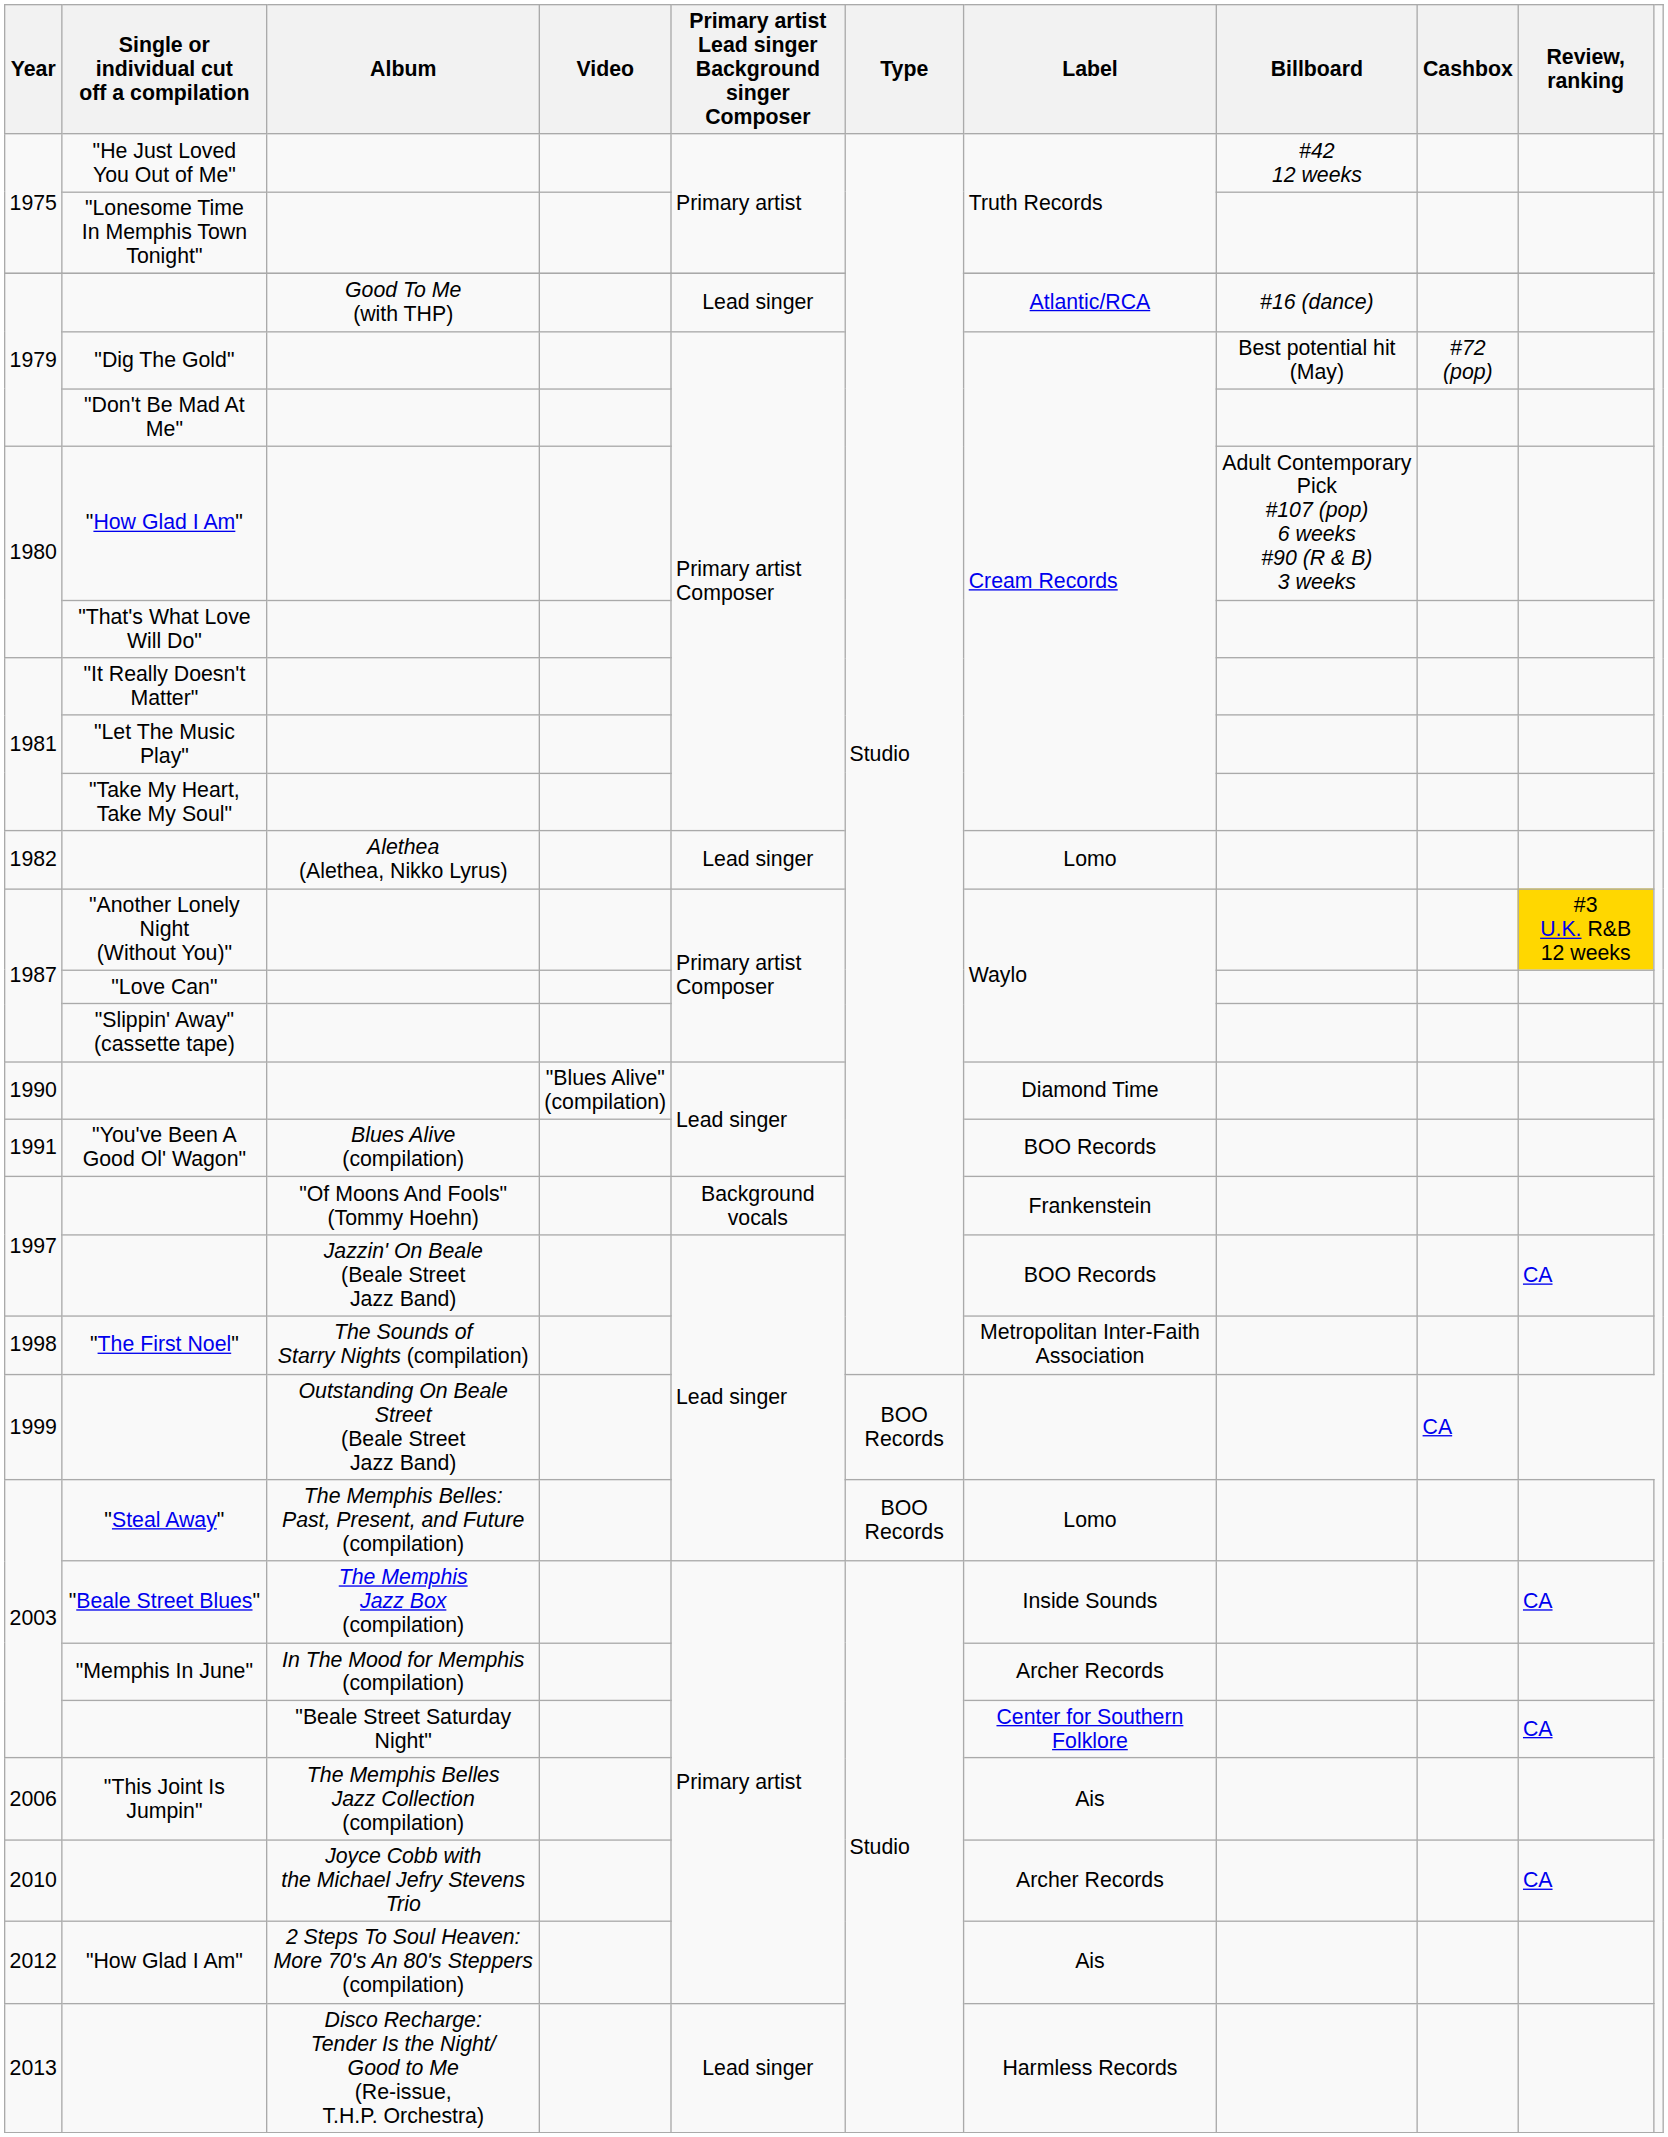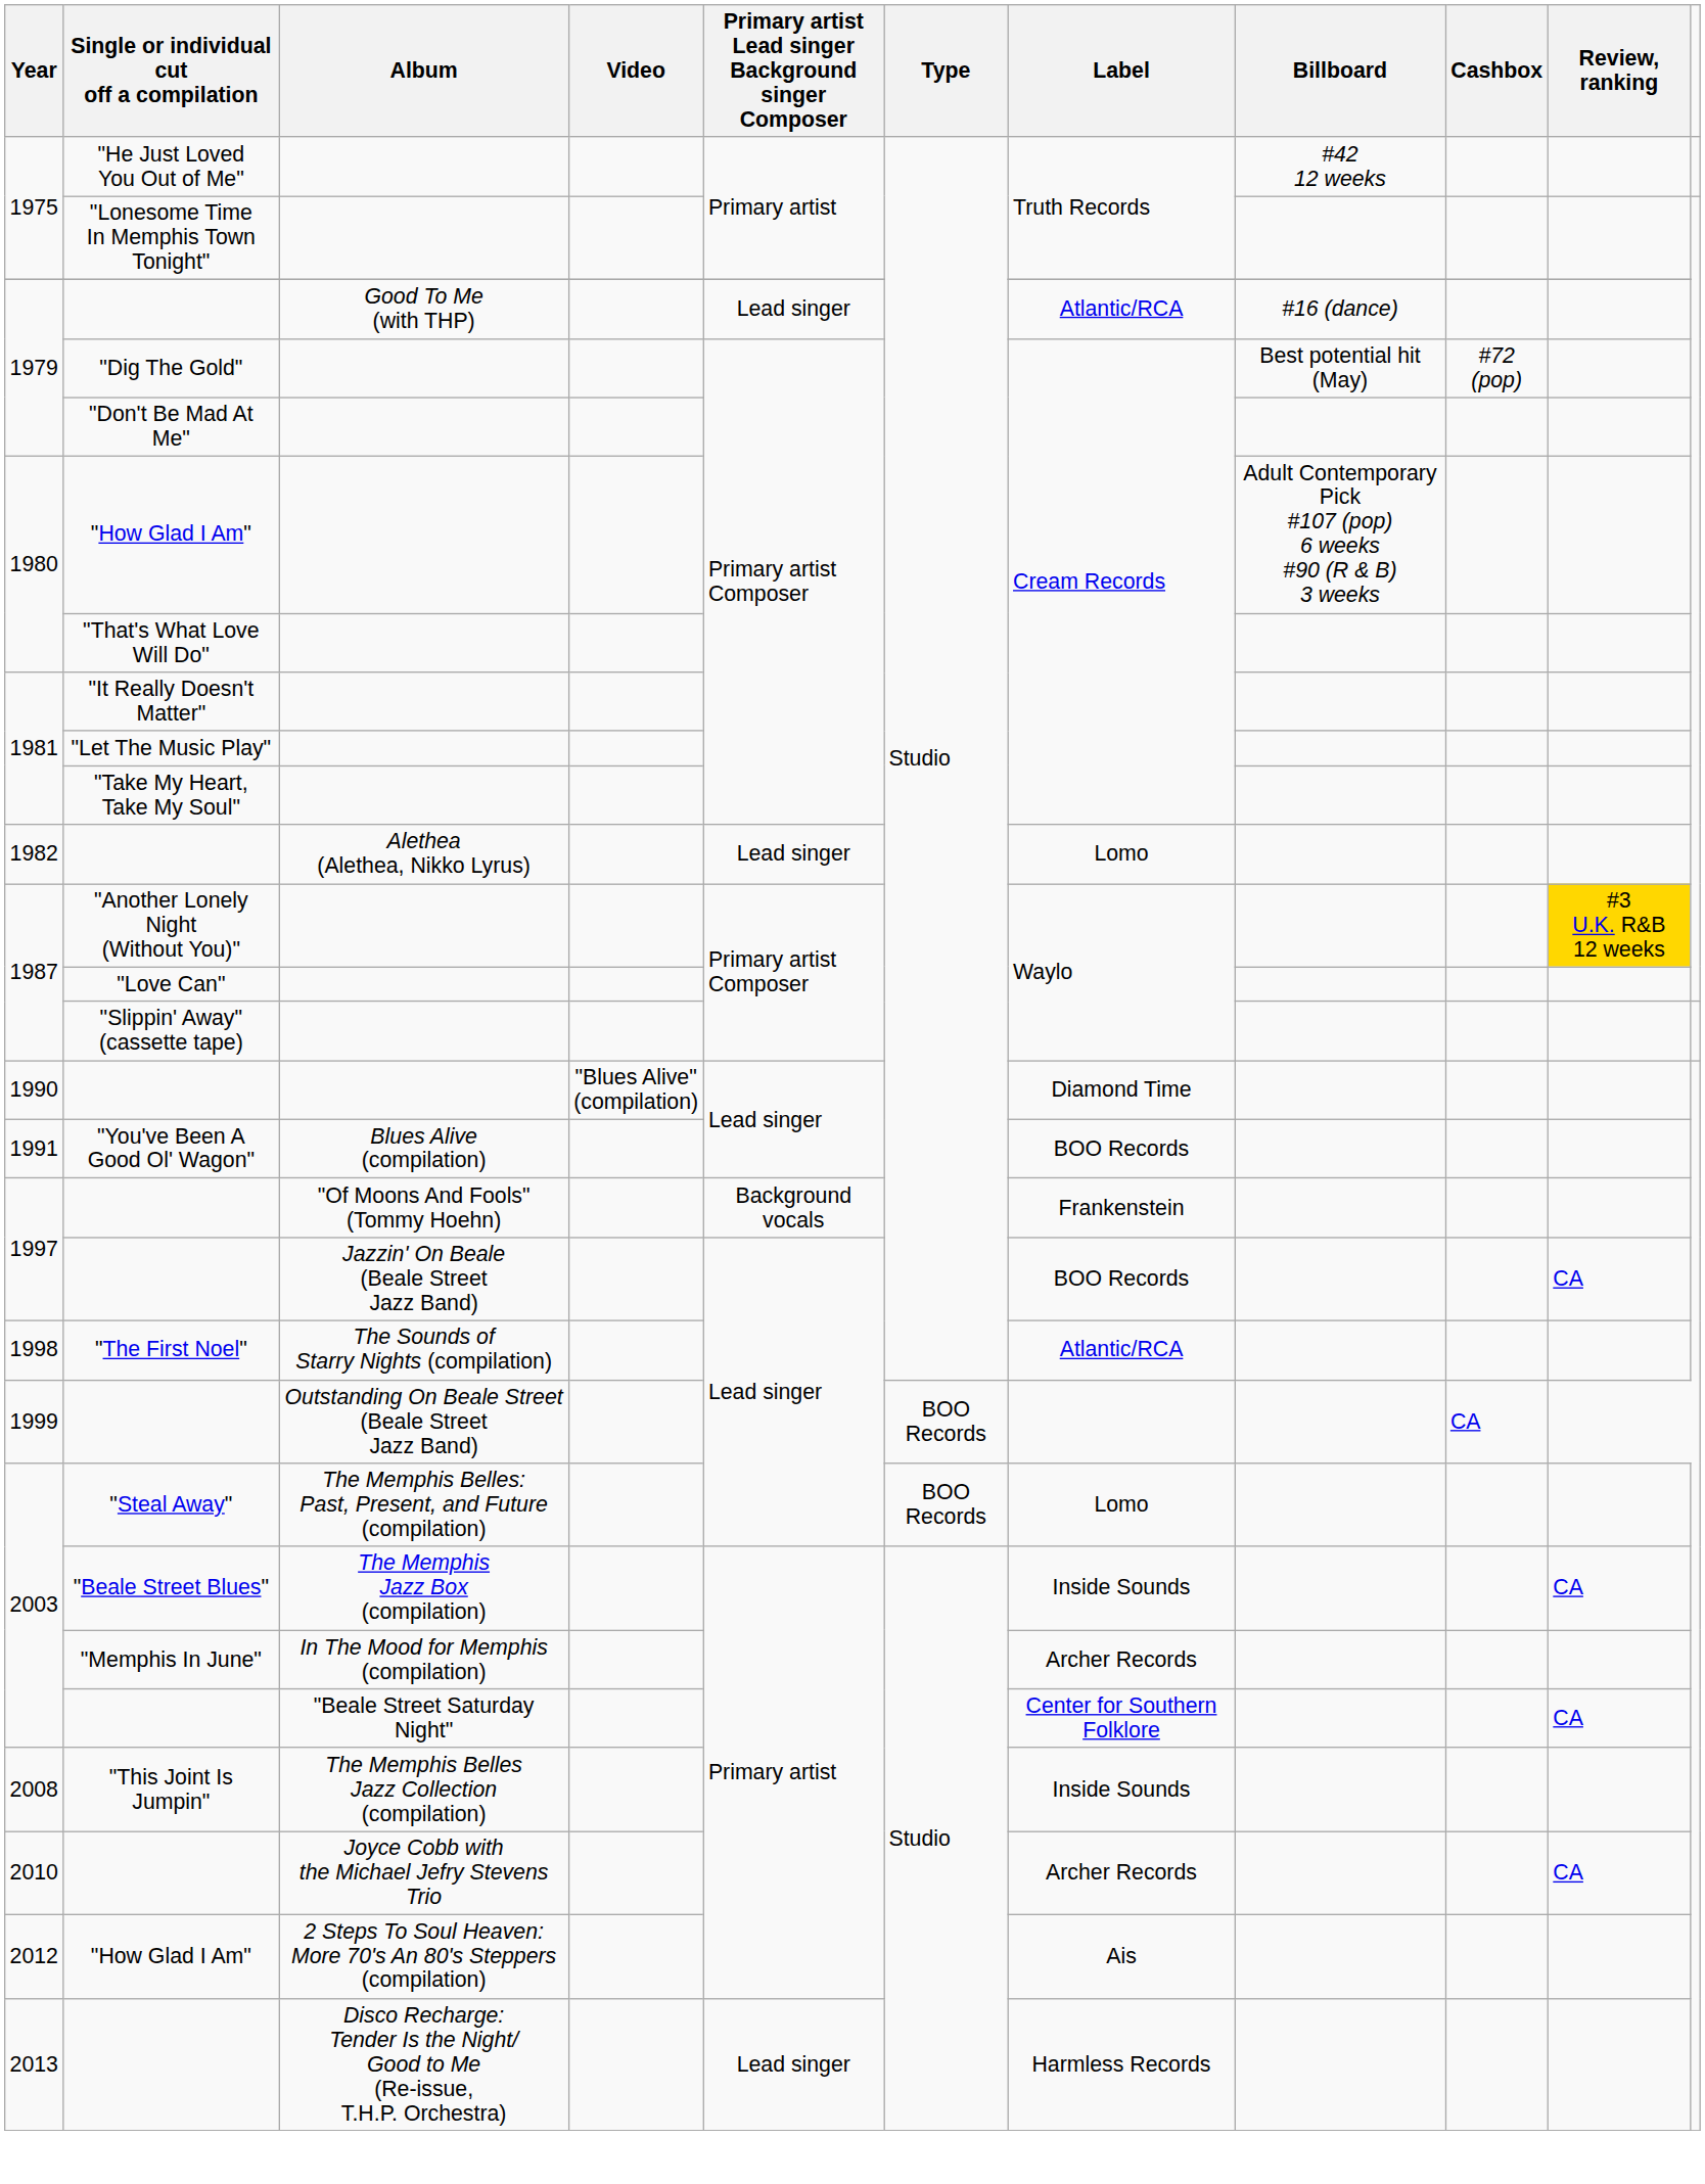 <table class="wikitable">
 <tr>
 <th>Year</th>
 <th>Single or individual cut<br>off a compilation</th>
 <th>Album</th>
 <th>Video</th>
 <th>Primary artist<br>Lead singer<br>Background singer<br>Composer</th>
 <th>Type</th>
 <th>Label</th>
 <th>Billboard</th>
 <th>Cashbox</th>
 <th>Review, ranking</th>
 </tr>
 <tr>
 <td rowspan="2">1975</td>
 <td align="center">"He Just Loved<br>You Out of Me"</td>
 <td></td>
 <td></td>
 <td rowspan="2">Primary artist</td>
 <td rowspan="20">Studio</td>
 <td rowspan="2">Truth Records</td>
 <td align="center"><em>#42</em><br><em>12 weeks</em></td>
 <td></td>
 <td></td>
 <td></td>
 </tr>
 <tr>
 <td align="center">"Lonesome Time<br>In Memphis Town Tonight"</td>
 <td></td>
 <td></td>
 <td></td>
 <td></td>
 <td></td>
 </tr>
 <tr>
 </tr>
 <tr>
 <td rowspan="3">1979</td>
 <td></td>
 <td align="center"><em>Good To Me</em><br>(with THP)</td>
 <td></td>
 <td align="center">Lead singer</td>
 <td align="center"><a href='#'>Atlantic/RCA</a></td>
 <td align="center"><em>#16 (dance)</em></td>
 <td></td>
 <td></td>
 </tr>
 <tr>
 <td align="center">"Dig The Gold"</td>
 <td></td>
 <td></td>
 <td rowspan="7">Primary artist<br>Composer</td>
 <td rowspan="7"><a href='#'>Cream Records</a></td>
 <td align="center">Best potential hit<br>(May)</td>
 <td align="center"><em>#72 (pop)</em></td>
 <td></td>
 </tr>
 <tr>
 <td align="center">"Don't Be Mad At Me"</td>
 <td></td>
 <td></td>
 <td></td>
 <td></td>
 <td></td>
 </tr>
 <tr>
 <td rowspan="2">1980</td>
 <td align="center">"<a href='#'>How Glad I Am</a>"</td>
 <td></td>
 <td></td>
 <td align="center">Adult Contemporary Pick<br><em>#107 (pop)</em><br><em>6 weeks</em><br><em>#90 (R & B)</em><br><em>3 weeks</em></td>
 <td></td>
 <td></td>
 </tr>
 <tr>
 <td align="center">"That's What Love Will Do"</td>
 <td></td>
 <td></td>
 <td></td>
 <td></td>
 <td></td>
 </tr>
 <tr>
 <td rowspan="3">1981</td>
 <td align="center">"It Really Doesn't Matter"</td>
 <td></td>
 <td></td>
 <td></td>
 <td></td>
 <td></td>
 </tr>
 <tr>
 <td align="center">"Let The Music Play"</td>
 <td></td>
 <td></td>
 <td></td>
 <td></td>
 <td></td>
 </tr>
 <tr>
 <td align="center">"Take My Heart,<br>Take My Soul"</td>
 <td></td>
 <td></td>
 <td></td>
 <td></td>
 <td></td>
 </tr>
 <tr>
 <td>1982</td>
 <td></td>
 <td align="center"><em>Alethea</em><br>(Alethea, Nikko Lyrus)</td>
 <td></td>
 <td align="center">Lead singer</td>
 <td align="center">Lomo</td>
 <td></td>
 <td></td>
 <td></td>
 </tr>
 <tr>
 <td rowspan="3">1987</td>
 <td align="center">"Another Lonely Night<br>(Without You)"</td>
 <td></td>
 <td></td>
 <td rowspan="3">Primary artist<br>Composer</td>
 <td rowspan="3">Waylo</td>
 <td></td>
 <td></td>
 <td align="center" style="background: gold;">#3<br><a href='#'>U.K.</a> R&B<br>12 weeks</td>
 </tr>
 <tr>
 <td align="center">"Love Can"</td>
 <td></td>
 <td></td>
 <td></td>
 <td></td>
 <td></td>
 </tr>
 <tr>
 <td align="center">"Slippin' Away"<br>(cassette tape)</td>
 <td></td>
 <td></td>
 <td></td>
 <td></td>
 <td></td>
 <td></td>
 </tr>
 <tr>
 <td>1990</td>
 <td></td>
 <td></td>
 <td align="center">"Blues Alive"<br>(compilation)</td>
 <td rowspan="2">Lead singer</td>
 <td align="center">Diamond Time</td>
 <td></td>
 <td></td>
 <td></td>
 </tr>
 <tr>
 <td>1991</td>
 <td align="center">"You've Been A<br>Good Ol' Wagon"</td>
 <td align="center"><em>Blues Alive</em><br>(compilation)</td>
 <td></td>
 <td align="center">BOO Records</td>
 <td></td>
 <td></td>
 <td></td>
 </tr>
 <tr>
 <td rowspan="2">1997</td>
 <td></td>
 <td align="center">"Of Moons And Fools"<br>(Tommy Hoehn)</td>
 <td></td>
 <td align="center">Background vocals</td>
 <td align="center">Frankenstein</td>
 <td></td>
 <td></td>
 <td></td>
 </tr>
 <tr>
 <td></td>
 <td align="center"><em>Jazzin' On Beale</em><br>(Beale Street<br>Jazz Band)</td>
 <td></td>
 <td rowspan="4">Lead singer</td>
 <td align="center">BOO Records</td>
 <td></td>
 <td></td>
 <td><a href='#'>CA</a> </td>
 </tr>
 <tr>
 <td>1998</td>
 <td align="center">"<a href='#'>The First Noel</a>"</td>
 <td align="center"><em>The Sounds of<br>Starry Nights</em> (compilation)</td>
 <td></td>
-<td align="center">Metropolitan Inter-Faith Association</td>
+<td align="center"><a href='#'>Atlantic/RCA</a></td>
 <td></td>
 <td></td>
 <td></td>
 </tr>
 <tr>
 <td>1999</td>
 <td></td>
 <td align="center"><em>Outstanding On Beale Street</em><br>(Beale Street<br>Jazz Band)</td>
 <td></td>
 <td align="center">BOO Records</td>
 <td></td>
 <td></td>
 <td><a href='#'>CA</a> </td>
 </tr>
 <tr>
 <td rowspan="4">2003</td>
 <td align="center">"<a href='#'>Steal Away</a>"</td>
 <td align="center"><em>The Memphis Belles:<br>Past, Present, and Future</em><br>(compilation)</td>
 <td></td>
 <td align="center">BOO Records</td>
 <td align="center">Lomo</td>
 <td></td>
 <td></td>
 <td></td>
 </tr>
 <tr>
 <td align="center">"<a href='#'>Beale Street Blues</a>"</td>
 <td align="center"><em><a href='#'>The Memphis<br>Jazz Box</a></em><br>(compilation)</td>
 <td></td>
 <td rowspan="6">Primary artist</td>
 <td rowspan="7">Studio</td>
 <td align="center">Inside Sounds</td>
 <td></td>
 <td></td>
 <td><a href='#'>CA</a> </td>
 </tr>
 <tr>
 <td align="center">"Memphis In June"</td>
 <td align="center"><em>In The Mood for Memphis</em> (compilation)</td>
 <td></td>
 <td align="center">Archer Records</td>
 <td></td>
 <td></td>
 <td></td>
 </tr>
 <tr>
 <td></td>
 <td align="center">"Beale Street Saturday Night"</td>
 <td></td>
 <td align="center"><a href='#'>Center for Southern Folklore</a></td>
 <td></td>
 <td></td>
 <td><a href='#'>CA</a> </td>
 </tr>
 <tr>
-<td>2006</td>
+<td>2008</td>
 <td align="center">"This Joint Is Jumpin"</td>
 <td align="center"><em>The Memphis Belles<br>Jazz Collection</em><br>(compilation)</td>
 <td></td>
-<td align="center">Ais</td>
+<td align="center">Inside Sounds</td>
 <td></td>
 <td></td>
 <td></td>
 </tr>
 <tr>
 <td>2010</td>
 <td></td>
 <td align="center"><em>Joyce Cobb with<br>the Michael Jefry Stevens Trio</em></td>
 <td></td>
 <td align="center">Archer Records</td>
 <td></td>
 <td></td>
 <td><a href='#'>CA</a> </td>
 </tr>
 <tr>
 <td>2012</td>
 <td align="center">"How Glad I Am"</td>
 <td align="center"><em>2 Steps To Soul Heaven:<br>More 70's An 80's Steppers</em><br>(compilation)</td>
 <td></td>
 <td align="center">Ais</td>
 <td></td>
 <td></td>
 <td></td>
 </tr>
 <tr>
 <td>2013</td>
 <td></td>
 <td align="center"><em>Disco Recharge:<br>Tender Is the Night/<br>Good to Me</em><br>(Re-issue,<br>T.H.P. Orchestra)</td>
 <td></td>
 <td align="center">Lead singer</td>
 <td align="center">Harmless Records</td>
 <td></td>
 <td></td>
 <td></td>
 </tr>
 <tr>
 </tr>
 </table>
